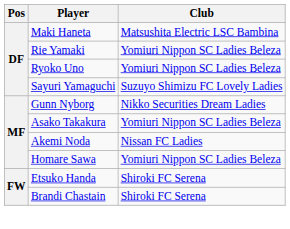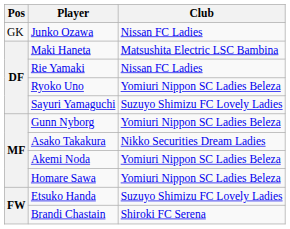 <table class="wikitable">
 <tr>
 <th>Pos</th>
 <th>Player</th>
 <th>Club</th>
+</tr>
+<tr>
+<td>GK</td>
+<td> <a href='#'>Junko Ozawa</a></td>
+<td><a href='#'>Nissan FC Ladies</a></td>
 </tr>
 <tr>
 <th rowspan=4>DF</th>
 <td> <a href='#'>Maki Haneta</a></td>
 <td><a href='#'>Matsushita Electric LSC Bambina</a></td>
 </tr>
 <tr>
 <td> <a href='#'>Rie Yamaki</a></td>
-<td><a href='#'>Yomiuri Nippon SC Ladies Beleza</a></td>
+<td><a href='#'>Nissan FC Ladies</a></td>
 </tr>
 <tr>
 <td> <a href='#'>Ryoko Uno</a></td>
 <td><a href='#'>Yomiuri Nippon SC Ladies Beleza</a></td>
 </tr>
 <tr>
 <td> <a href='#'>Sayuri Yamaguchi</a></td>
 <td><a href='#'>Suzuyo Shimizu FC Lovely Ladies</a></td>
 </tr>
 <tr>
 <th rowspan=4>MF</th>
 <td> <a href='#'>Gunn Nyborg</a></td>
+<td><a href='#'>Yomiuri Nippon SC Ladies Beleza</a></td>
+</tr>
+<tr>
+<td> <a href='#'>Asako Takakura</a></td>
 <td><a href='#'>Nikko Securities Dream Ladies</a></td>
 </tr>
 <tr>
-<td> <a href='#'>Asako Takakura</a></td>
+<td> <a href='#'>Akemi Noda</a></td>
 <td><a href='#'>Yomiuri Nippon SC Ladies Beleza</a></td>
-</tr>
-<tr>
-<td> <a href='#'>Akemi Noda</a></td>
-<td><a href='#'>Nissan FC Ladies</a></td>
 </tr>
 <tr>
 <td> <a href='#'>Homare Sawa</a></td>
 <td><a href='#'>Yomiuri Nippon SC Ladies Beleza</a></td>
 </tr>
 <tr>
 <th rowspan=2>FW</th>
 <td> <a href='#'>Etsuko Handa</a></td>
-<td><a href='#'>Shiroki FC Serena</a></td>
+<td><a href='#'>Suzuyo Shimizu FC Lovely Ladies</a></td>
 </tr>
 <tr>
 <td> <a href='#'>Brandi Chastain</a></td>
 <td><a href='#'>Shiroki FC Serena</a></td>
 </tr>
 </table>
